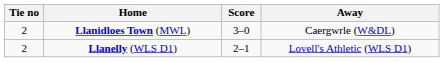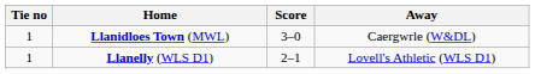 <table class="wikitable" style="text-align:center">
 <tr>
 <th width=50>Tie no</th>
 <th width=250>Home</th>
 <th width=50>Score</th>
 <th width=250>Away</th>
 </tr>
 <tr>
-<td>2</td>
+<td>1</td>
 <td><strong><a href='#'>Llanidloes Town</a></strong> (<a href='#'>MWL</a>)</td>
 <td>3–0</td>
 <td>Caergwrle (<a href='#'>W&DL</a>)</td>
 </tr>
 <tr>
-<td>2</td>
+<td>1</td>
 <td><strong><a href='#'>Llanelly</a></strong> (<a href='#'>WLS D1</a>)</td>
 <td>2–1</td>
 <td><a href='#'>Lovell's Athletic</a> (<a href='#'>WLS D1</a>)</td>
 </tr>
 </table>
